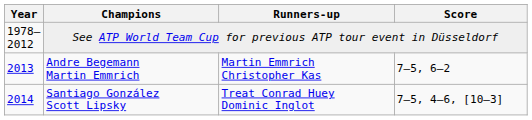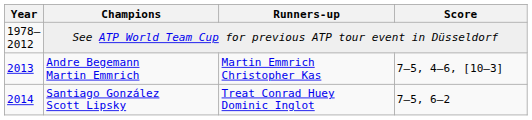 <table class="wikitable">
 <tr>
 <th style="width:40px">Year</th>
 <th style="width:200px">Champions</th>
 <th style="width:200px">Runners-up</th>
 <th style="width:150px" class="unsortable">Score</th>
 </tr>
 <tr>
 <td>1978–2012</td>
 <td colspan=5 align=center style="background:#efefef"><em>See <a href='#'>ATP World Team Cup</a> for previous ATP tour event in Düsseldorf</em></td>
 </tr>
 <tr>
 <td><a href='#'>2013</a></td>
 <td> <a href='#'>Andre Begemann</a> <br>  <a href='#'>Martin Emmrich</a></td>
 <td> <a href='#'>Martin Emmrich</a> <br>  <a href='#'>Christopher Kas</a></td>
-<td>7–5, 6–2</td>
+<td>7–5, 4–6, [10–3]</td>
 </tr>
 <tr>
 <td><a href='#'>2014</a></td>
 <td> <a href='#'>Santiago González</a><br>  <a href='#'>Scott Lipsky</a></td>
 <td> <a href='#'>Treat Conrad Huey</a> <br>  <a href='#'>Dominic Inglot</a></td>
-<td>7–5, 4–6, [10–3]</td>
+<td>7–5, 6–2</td>
 </tr>
 </table>
